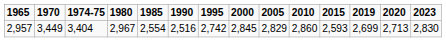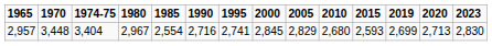 <table class="wikitable">
 <tr>
 <td><strong>1965</strong></td>
 <td><strong>1970</strong></td>
 <td><strong>1974-75</strong></td>
 <td><strong>1980</strong></td>
 <td><strong>1985</strong></td>
 <td><strong>1990</strong></td>
 <td><strong>1995</strong></td>
 <td><strong>2000</strong></td>
 <td><strong>2005</strong></td>
 <td><strong>2010</strong></td>
 <td><strong>2015</strong></td>
 <td><strong>2019</strong></td>
 <td><strong>2020</strong></td>
 <td><strong>2023</strong></td>
 </tr>
 <tr>
 <td>2,957</td>
-<td>3,449</td>
+<td>3,448</td>
 <td>3,404</td>
 <td>2,967</td>
 <td>2,554</td>
-<td>2,516</td>
-<td>2,742</td>
+<td>2,716</td>
+<td>2,741</td>
 <td>2,845</td>
 <td>2,829</td>
-<td>2,860</td>
+<td>2,680</td>
 <td>2,593</td>
 <td>2,699</td>
 <td>2,713</td>
 <td>2,830</td>
 </tr>
 </table>
